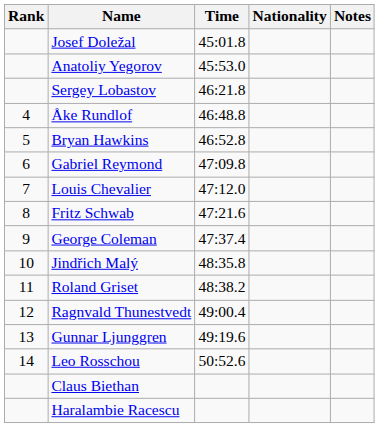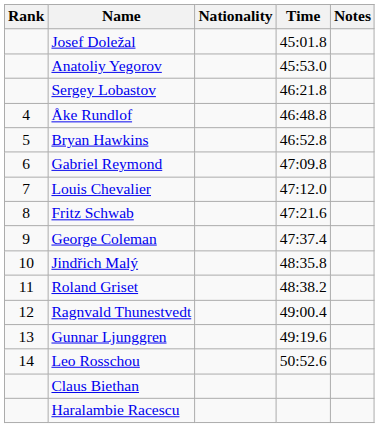 <table class="wikitable sortable" style="text-align:center">
 <tr>
 <th>Rank</th>
 <th>Name</th>
+<th>Nationality</th>
 <th>Time</th>
-<th>Nationality</th>
 <th>Notes</th>
 </tr>
 <tr>
 <td></td>
 <td align=left><a href='#'>Josef Doležal</a></td>
+<td align=left></td>
 <td>45:01.8</td>
-<td align=left></td>
 <td></td>
 </tr>
 <tr>
 <td></td>
 <td align=left><a href='#'>Anatoliy Yegorov</a></td>
+<td align=left></td>
 <td>45:53.0</td>
-<td align=left></td>
 <td></td>
 </tr>
 <tr>
 <td></td>
 <td align=left><a href='#'>Sergey Lobastov</a></td>
+<td align=left></td>
 <td>46:21.8</td>
-<td align=left></td>
 <td></td>
 </tr>
 <tr>
 <td>4</td>
 <td align=left><a href='#'>Åke Rundlof</a></td>
+<td align=left></td>
 <td>46:48.8</td>
-<td align=left></td>
 <td></td>
 </tr>
 <tr>
 <td>5</td>
 <td align=left><a href='#'>Bryan Hawkins</a></td>
+<td align=left></td>
 <td>46:52.8</td>
-<td align=left></td>
 <td></td>
 </tr>
 <tr>
 <td>6</td>
 <td align=left><a href='#'>Gabriel Reymond</a></td>
+<td align=left></td>
 <td>47:09.8</td>
-<td align=left></td>
 <td></td>
 </tr>
 <tr>
 <td>7</td>
 <td align=left><a href='#'>Louis Chevalier</a></td>
+<td align=left></td>
 <td>47:12.0</td>
-<td align=left></td>
 <td></td>
 </tr>
 <tr>
 <td>8</td>
 <td align=left><a href='#'>Fritz Schwab</a></td>
+<td align=left></td>
 <td>47:21.6</td>
-<td align=left></td>
 <td></td>
 </tr>
 <tr>
 <td>9</td>
 <td align=left><a href='#'>George Coleman</a></td>
+<td align=left></td>
 <td>47:37.4</td>
-<td align=left></td>
 <td></td>
 </tr>
 <tr>
 <td>10</td>
 <td align=left><a href='#'>Jindřich Malý</a></td>
+<td align=left></td>
 <td>48:35.8</td>
-<td align=left></td>
 <td></td>
 </tr>
 <tr>
 <td>11</td>
 <td align=left><a href='#'>Roland Griset</a></td>
+<td align=left></td>
 <td>48:38.2</td>
-<td align=left></td>
 <td></td>
 </tr>
 <tr>
 <td>12</td>
 <td align=left><a href='#'>Ragnvald Thunestvedt</a></td>
+<td align=left></td>
 <td>49:00.4</td>
-<td align=left></td>
 <td></td>
 </tr>
 <tr>
 <td>13</td>
 <td align=left><a href='#'>Gunnar Ljunggren</a></td>
+<td align=left></td>
 <td>49:19.6</td>
-<td align=left></td>
 <td></td>
 </tr>
 <tr>
 <td>14</td>
 <td align=left><a href='#'>Leo Rosschou</a></td>
+<td align=left></td>
 <td>50:52.6</td>
-<td align=left></td>
 <td></td>
 </tr>
 <tr>
 <td></td>
 <td align=left><a href='#'>Claus Biethan</a></td>
+<td align=left></td>
 <td></td>
-<td align=left></td>
 <td></td>
 </tr>
 <tr>
 <td></td>
 <td align=left><a href='#'>Haralambie Racescu</a></td>
+<td align=left></td>
 <td></td>
-<td align=left></td>
 <td></td>
 </tr>
 </table>
